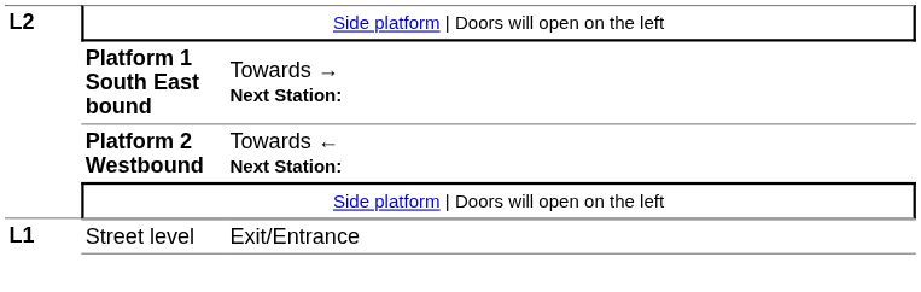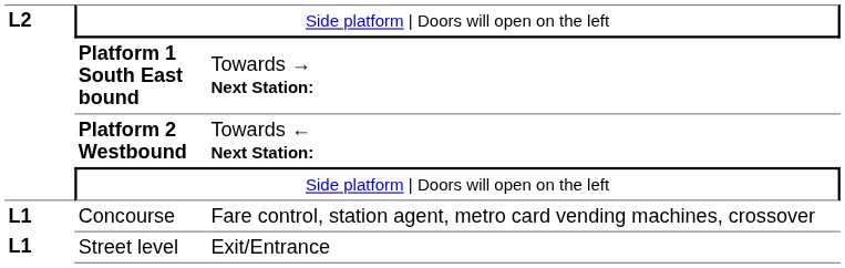 <table border=0 cellspacing=0 cellpadding=3>
 <tr>
 <td style="border-top:solid 1px grey;border-bottom:solid 1px grey;" width=50 rowspan=4 valign=top><strong>L2</strong></td>
 <td style="border-top:solid 1px grey;border-right:solid 2px black;border-left:solid 2px black;border-bottom:solid 2px black;text-align:center;" colspan=2><small><a href='#'>Side platform</a> | Doors will open on the left </small></td>
 </tr>
 <tr>
 <td style="border-bottom:solid 1px grey;" width=100><span><strong>Platform 1</strong><br><strong>South East bound</strong></span></td>
 <td style="border-bottom:solid 1px grey;" width=500>Towards → <br><small><strong>Next Station:</strong> </small></td>
 </tr>
 <tr>
 <td><span><strong>Platform 2</strong><br><strong>Westbound</strong></span></td>
 <td><span></span>Towards ← <br><small><strong>Next Station:</strong> </small></td>
 </tr>
 <tr>
 <td style="border-top:solid 2px black;border-right:solid 2px black;border-left:solid 2px black;border-bottom:solid 1px grey;text-align:center;" colspan=2><small><a href='#'>Side platform</a> | Doors will open on the left </small></td>
 </tr>
 <tr>
 <td valign=top><strong>L1</strong></td>
+<td valign=top>Concourse</td>
+<td valign=top>Fare control, station agent, metro card vending machines, crossover</td>
+</tr>
+<tr>
+<td valign=top><strong>L1</strong></td>
 <td style="border-top:solid 1px grey;border-bottom:solid 1px grey;" width=100 valign=top>Street level</td>
 <td style="border-top:solid 1px grey;border-bottom:solid 1px grey;" width=500 valign=top>Exit/Entrance</td>
 </tr>
 </table>
